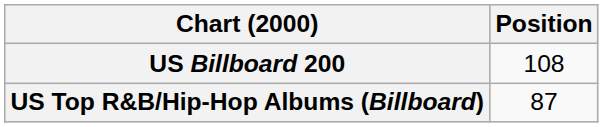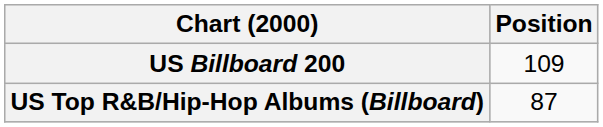 <table class="wikitable sortable plainrowheaders" style="text-align:center;">
 <tr>
 <th scope="col">Chart (2000)</th>
 <th scope="col">Position</th>
 </tr>
 <tr>
 <th scope="row">US <em>Billboard</em> 200</th>
-<td>108</td>
+<td>109</td>
 </tr>
 <tr>
 <th scope="row">US Top R&B/Hip-Hop Albums (<em>Billboard</em>)</th>
 <td>87</td>
 </tr>
 </table>
